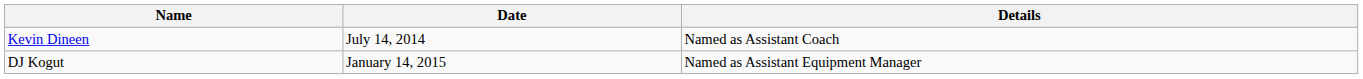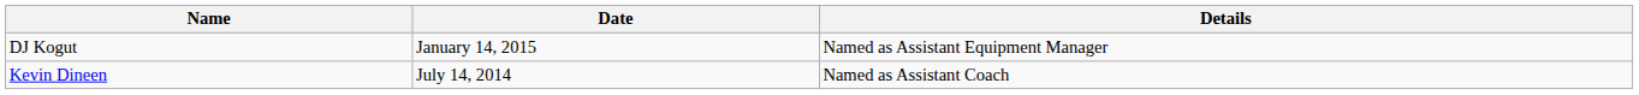 <table class="wikitable" style="width:75%;">
 <tr style="text-align:center; background:#ddd;">
 <th style="width:25%;">Name</th>
 <th style="width:25%;">Date</th>
 <th style="width:50%;">Details</th>
 </tr>
 <tr>
+<td>DJ Kogut</td>
+<td>January 14, 2015</td>
+<td>Named as Assistant Equipment Manager</td>
+</tr>
+<tr>
 <td><a href='#'>Kevin Dineen</a></td>
 <td>July 14, 2014</td>
 <td>Named as Assistant Coach</td>
 </tr>
-<tr>
-<td>DJ Kogut</td>
-<td>January 14, 2015</td>
-<td>Named as Assistant Equipment Manager</td>
-</tr>
 </table>
